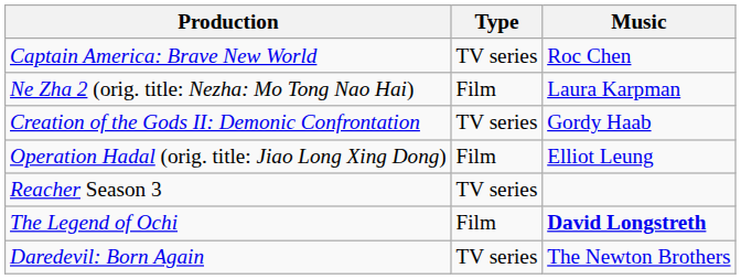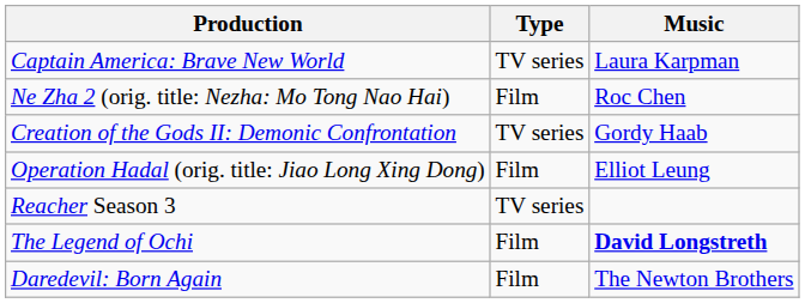 <table class="wikitable sortable">
 <tr>
 <th>Production</th>
 <th>Type</th>
 <th>Music</th>
 </tr>
 <tr>
 <td><em><a href='#'>Captain America: Brave New World</a></em></td>
 <td>TV series</td>
-<td><a href='#'>Roc Chen</a></td>
+<td><a href='#'>Laura Karpman</a></td>
 </tr>
 <tr>
 <td><em><a href='#'>Ne Zha 2</a></em> (orig. title: <em>Nezha: Mo Tong Nao Hai</em>)</td>
 <td>Film</td>
-<td><a href='#'>Laura Karpman</a></td>
+<td><a href='#'>Roc Chen</a></td>
 </tr>
 <tr>
 <td><em><a href='#'>Creation of the Gods II: Demonic Confrontation</a></em></td>
 <td>TV series</td>
 <td><a href='#'>Gordy Haab</a></td>
 </tr>
 <tr>
 <td><em><a href='#'>Operation Hadal</a></em> (orig. title: <em>Jiao Long Xing Dong</em>)</td>
 <td>Film</td>
 <td><a href='#'>Elliot Leung</a></td>
 </tr>
 <tr>
 <td><em><a href='#'>Reacher</a></em> Season 3</td>
 <td>TV series</td>
 <td> </td>
 </tr>
 <tr>
 <td><em><a href='#'>The Legend of Ochi</a></em></td>
 <td>Film</td>
 <td><strong><a href='#'>David Longstreth</a></strong></td>
 </tr>
 <tr>
 <td><em><a href='#'>Daredevil: Born Again</a></em></td>
-<td>TV series</td>
+<td>Film</td>
 <td><a href='#'>The Newton Brothers</a></td>
 </tr>
 </table>
